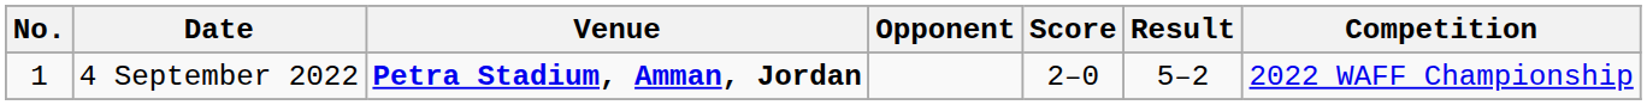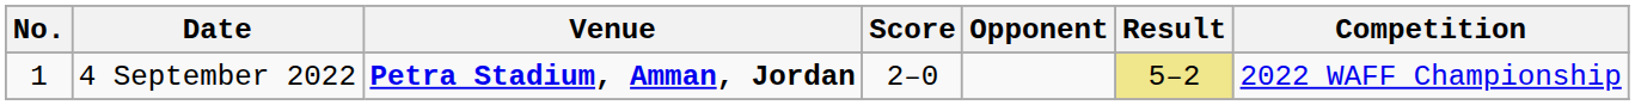 <table class="wikitable sortable">
 <tr>
 <th scope="col">No.</th>
 <th scope="col">Date</th>
 <th scope="col">Venue</th>
+<th scope="col">Score</th>
 <th scope="col">Opponent</th>
-<th scope="col">Score</th>
 <th scope="col">Result</th>
 <th scope="col">Competition</th>
 </tr>
 <tr>
 <td align="center">1</td>
 <td>4 September 2022</td>
 <td><strong><a href='#'>Petra Stadium</a>, <a href='#'>Amman</a>, Jordan</strong></td>
+<td align="center">2–0</td>
 <td></td>
-<td align="center">2–0</td>
-<td align="center">5–2</td>
+<td align="center" style="background: khaki;">5–2</td>
 <td><a href='#'>2022 WAFF Championship</a></td>
 </tr>
 </table>
